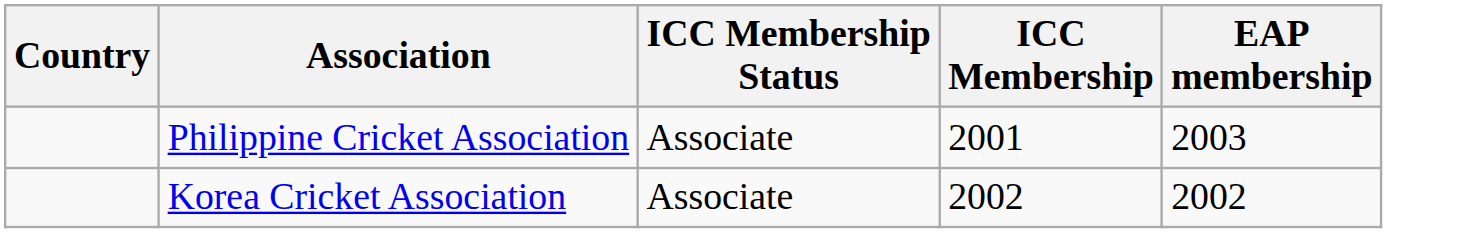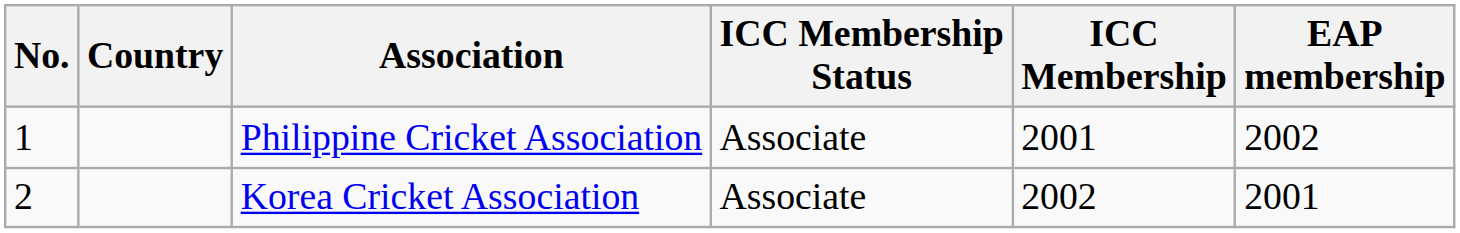 <table class="wikitable sortable">
 <tr>
+<th>No.</th>
 <th>Country</th>
 <th>Association</th>
 <th>ICC Membership<br>Status</th>
 <th>ICC<br>Membership</th>
 <th>EAP<br>membership</th>
 </tr>
 <tr>
+<td>1</td>
 <td></td>
 <td><a href='#'>Philippine Cricket Association</a></td>
 <td>Associate</td>
 <td>2001</td>
-<td>2003</td>
+<td>2002</td>
 </tr>
 <tr>
+<td>2</td>
 <td></td>
 <td><a href='#'>Korea Cricket Association</a></td>
 <td>Associate</td>
 <td>2002</td>
-<td>2002</td>
+<td>2001</td>
 </tr>
 </table>
